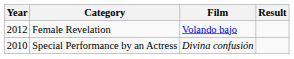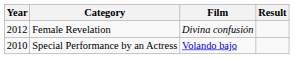 <table class="wikitable">
 <tr>
 <th>Year</th>
 <th>Category</th>
 <th>Film</th>
 <th>Result</th>
 </tr>
 <tr>
 <td>2012</td>
 <td>Female Revelation</td>
-<td><a href='#'>Volando bajo</a></td>
+<td><em>Divina confusión</em></td>
 <td></td>
 </tr>
 <tr>
 <td>2010</td>
 <td>Special Performance by an Actress</td>
-<td><em>Divina confusión</em></td>
+<td><a href='#'>Volando bajo</a></td>
 <td></td>
 </tr>
 </table>
